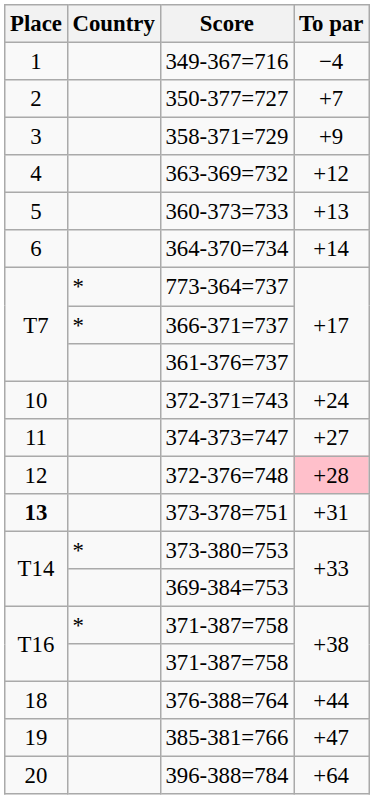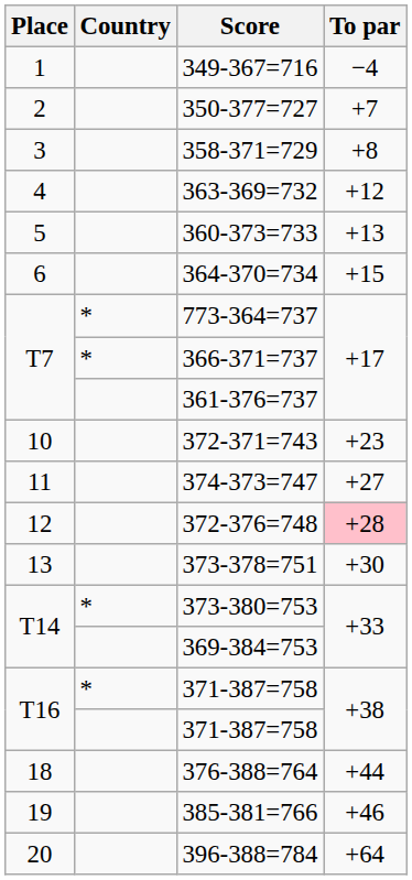 <table class="wikitable" style="font-size:95%;">
 <tr>
 <th>Place</th>
 <th>Country</th>
 <th>Score</th>
 <th>To par</th>
 </tr>
 <tr>
 <td align=center>1</td>
 <td></td>
 <td>349-367=716</td>
 <td align=center>−4</td>
 </tr>
 <tr>
 <td align=center>2</td>
 <td></td>
 <td>350-377=727</td>
 <td align=center>+7</td>
 </tr>
 <tr>
 <td align=center>3</td>
 <td></td>
 <td>358-371=729</td>
-<td align=center>+9</td>
+<td align=center>+8</td>
 </tr>
 <tr>
 <td align=center>4</td>
 <td></td>
 <td>363-369=732</td>
 <td align=center>+12</td>
 </tr>
 <tr>
 <td align=center>5</td>
 <td></td>
 <td>360-373=733</td>
 <td align=center>+13</td>
 </tr>
 <tr>
 <td align="center">6</td>
 <td></td>
 <td>364-370=734</td>
-<td align="center">+14</td>
+<td align="center">+15</td>
 </tr>
 <tr>
 <td rowspan="3" align=center>T7</td>
 <td> *</td>
 <td>773-364=737</td>
 <td rowspan="3" align=center>+17</td>
 </tr>
 <tr>
 <td> *</td>
 <td>366-371=737</td>
 </tr>
 <tr>
 <td></td>
 <td>361-376=737</td>
 </tr>
 <tr>
 <td align=center>10</td>
 <td></td>
 <td>372-371=743</td>
-<td align=center>+24</td>
+<td align=center>+23</td>
 </tr>
 <tr>
 <td align=center>11</td>
 <td></td>
 <td>374-373=747</td>
 <td align=center>+27</td>
 </tr>
 <tr>
 <td align="center">12</td>
 <td></td>
 <td>372-376=748</td>
 <td align="center" style="background: pink;">+28</td>
 </tr>
 <tr>
-<td align="center"><strong>13</strong></td>
+<td align="center">13</td>
 <td></td>
 <td>373-378=751</td>
-<td align="center">+31</td>
+<td align="center">+30</td>
 </tr>
 <tr>
 <td rowspan="2" align="center">T14</td>
 <td> *</td>
 <td>373-380=753</td>
 <td rowspan="2" align="center">+33</td>
 </tr>
 <tr>
 <td></td>
 <td>369-384=753</td>
 </tr>
 <tr>
 <td rowspan="2" align="center">T16</td>
 <td> *</td>
 <td>371-387=758</td>
 <td rowspan="2" align="center">+38</td>
 </tr>
 <tr>
 <td></td>
 <td>371-387=758</td>
 </tr>
 <tr>
 <td align="center">18</td>
 <td></td>
 <td>376-388=764</td>
 <td align="center">+44</td>
 </tr>
 <tr>
 <td align="center">19</td>
 <td></td>
 <td>385-381=766</td>
-<td align="center">+47</td>
+<td align="center">+46</td>
 </tr>
 <tr>
 <td align="center">20</td>
 <td></td>
 <td>396-388=784</td>
 <td align="center">+64</td>
 </tr>
 </table>
